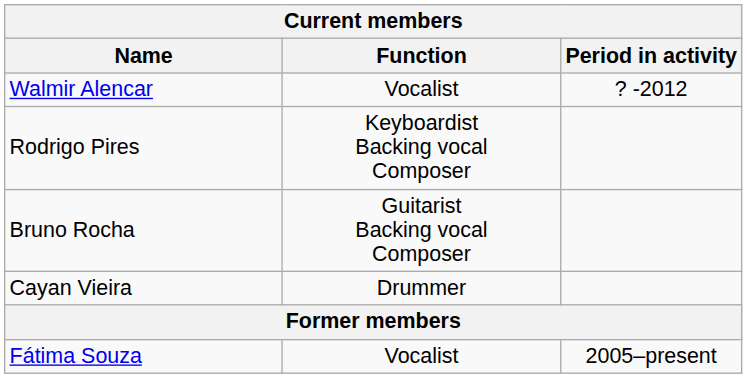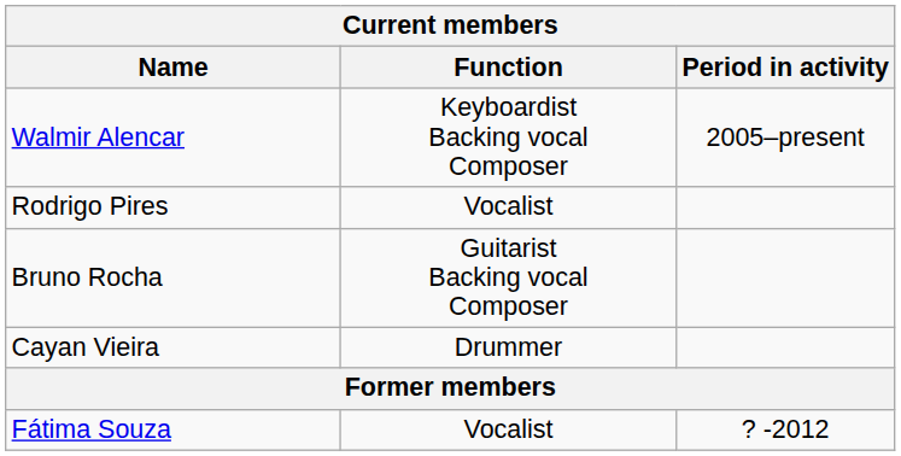 <table class="wikitable">
 <tr>
 <th colspan = "4">Current members</th>
 </tr>
 <tr>
 <th width = 200>Name</th>
 <th width = 200>Function</th>
 <th Length = 150>Period in activity</th>
 </tr>
 <tr>
 <td><a href='#'>Walmir Alencar</a></td>
-<td align = "center">Vocalist</td>
-<td align = "center">? -2012</td>
+<td align = "center">Keyboardist <br> Backing vocal <br> Composer</td>
+<td align = "center">2005–present</td>
 </tr>
 <tr>
 <td>Rodrigo Pires</td>
-<td align = "center">Keyboardist <br> Backing vocal <br> Composer</td>
+<td align = "center">Vocalist</td>
 <td align = "center"></td>
 </tr>
 <tr>
 <td>Bruno Rocha</td>
 <td align = "center">Guitarist <br> Backing vocal <br> Composer</td>
 <td align = "center"></td>
 </tr>
 <tr>
 <td>Cayan Vieira</td>
 <td align = "center">Drummer</td>
 <td align = "center"></td>
 </tr>
 <tr>
 <th colspan = "4">Former members</th>
 </tr>
 <tr>
 <td><a href='#'>Fátima Souza</a></td>
 <td align = "center">Vocalist</td>
-<td align = "center">2005–present</td>
+<td align = "center">? -2012</td>
 </tr>
 </table>
